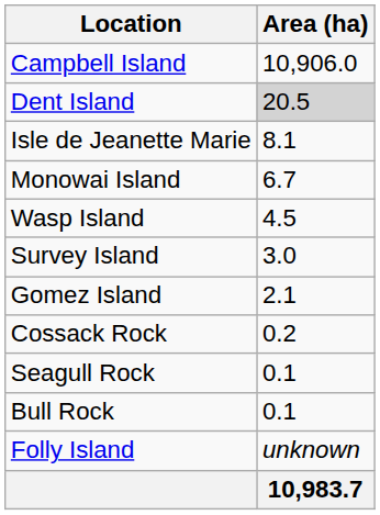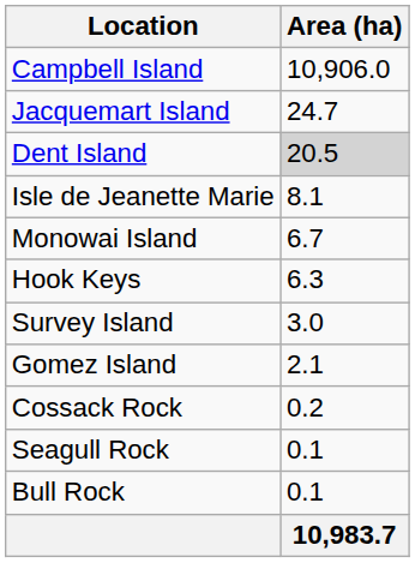 <table class="wikitable sortable col2right">
 <tr>
 <th>Location</th>
 <th>Area  (ha)</th>
 </tr>
 <tr>
 <td><a href='#'>Campbell Island</a></td>
 <td>10,906.0</td>
+</tr>
+<tr>
+<td><a href='#'>Jacquemart Island</a></td>
+<td>24.7</td>
 </tr>
 <tr>
 <td><a href='#'>Dent Island</a></td>
 <td style="background: lightgrey;">20.5</td>
 </tr>
 <tr>
 <td>Isle de Jeanette Marie</td>
 <td>8.1</td>
 </tr>
 <tr>
 <td>Monowai Island</td>
 <td>6.7</td>
 </tr>
 <tr>
-<td>Wasp Island</td>
-<td>4.5</td>
+<td>Hook Keys</td>
+<td>6.3</td>
 </tr>
 <tr>
 <td>Survey Island</td>
 <td>3.0</td>
 </tr>
 <tr>
 <td>Gomez Island</td>
 <td>2.1</td>
 </tr>
 <tr>
 <td>Cossack Rock</td>
 <td>0.2</td>
 </tr>
 <tr>
 <td>Seagull Rock</td>
 <td>0.1</td>
 </tr>
 <tr>
 <td>Bull Rock</td>
 <td>0.1</td>
 </tr>
 <tr>
-<td><a href='#'>Folly Island</a></td>
-<td><em>unknown</em></td>
-</tr>
-<tr>
 <th></th>
 <th>10,983.7</th>
 </tr>
 </table>
